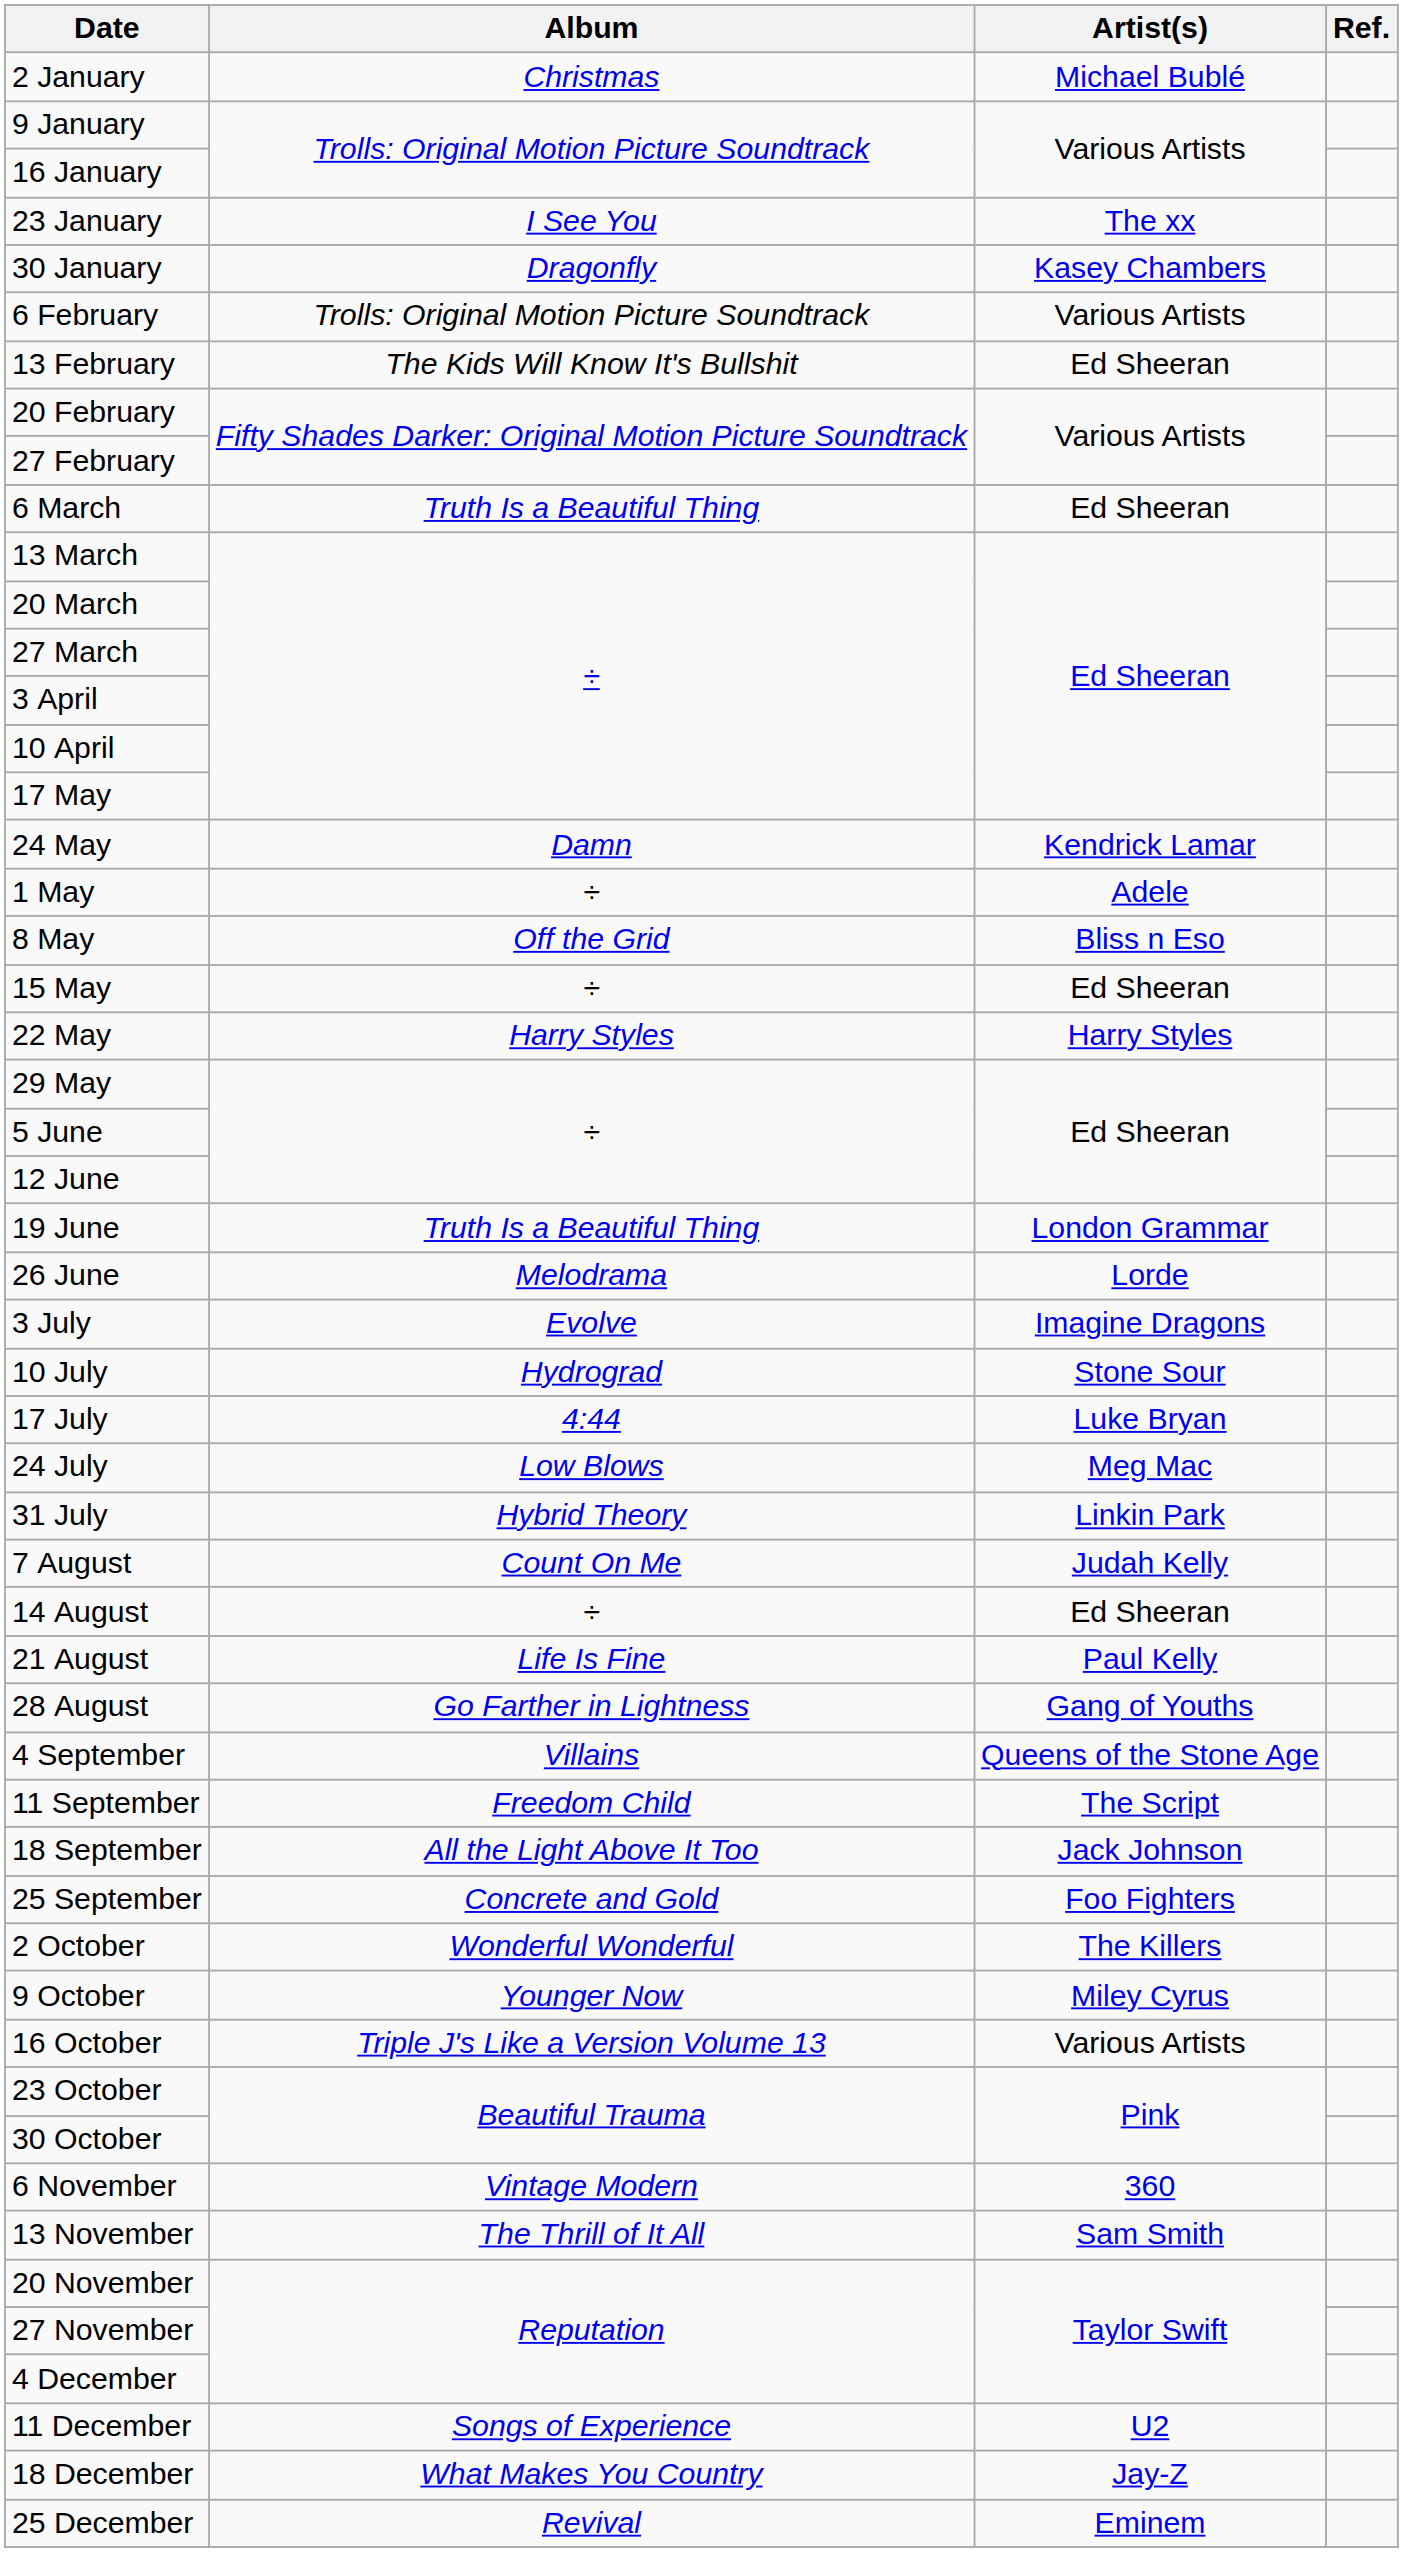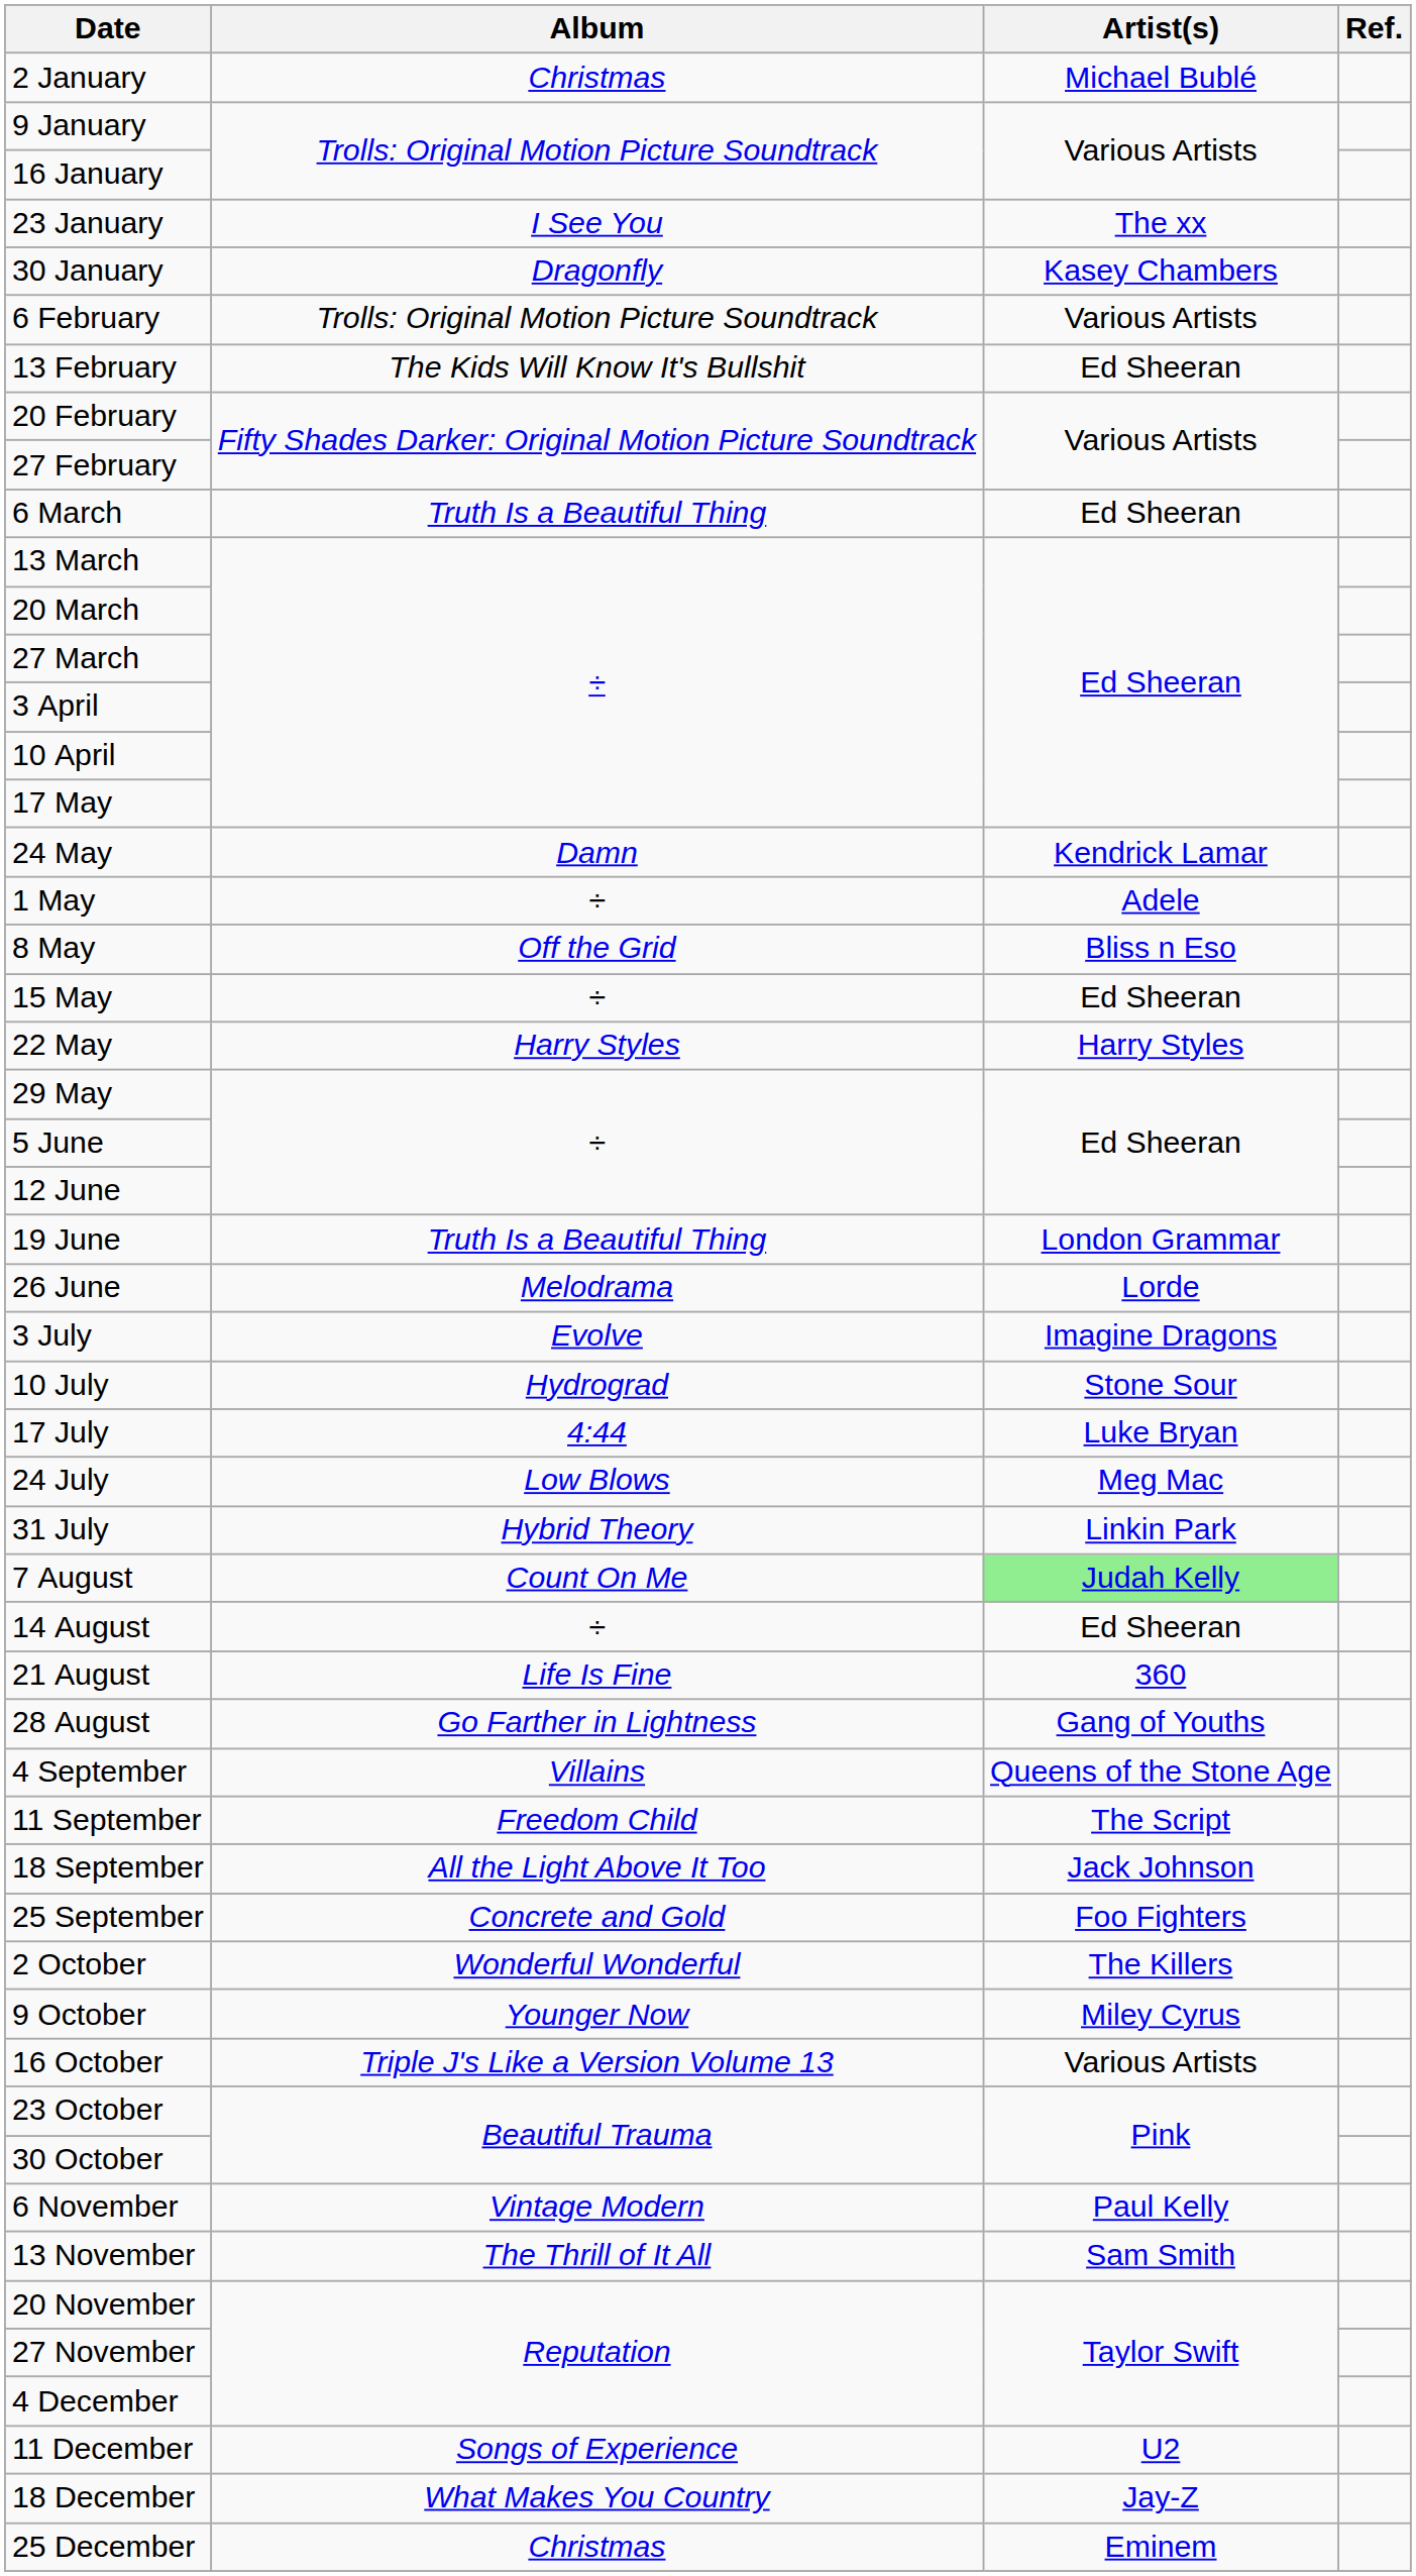 <table class="wikitable">
 <tr>
 <th style="text-align: center;">Date</th>
 <th style="text-align: center;">Album</th>
 <th style="text-align: center;">Artist(s)</th>
 <th style="text-align: center;">Ref.</th>
 </tr>
 <tr>
 <td>2 January</td>
 <td style="text-align: center;"><em><a href='#'>Christmas</a></em></td>
 <td style="text-align: center;"><a href='#'>Michael Bublé</a></td>
 <td style="text-align: center;"></td>
 </tr>
 <tr>
 <td>9 January</td>
 <td rowspan="2" style="text-align: center;"><em><a href='#'>Trolls: Original Motion Picture Soundtrack</a></em></td>
 <td rowspan="2" style="text-align: center;">Various Artists</td>
 <td style="text-align: center;"></td>
 </tr>
 <tr>
 <td>16 January</td>
 <td style="text-align: center;"></td>
 </tr>
 <tr>
 <td>23 January</td>
 <td style="text-align: center;"><em><a href='#'>I See You</a></em></td>
 <td style="text-align: center;"><a href='#'>The xx</a></td>
 <td style="text-align: center;"></td>
 </tr>
 <tr>
 <td>30 January</td>
 <td style="text-align: center;"><em><a href='#'>Dragonfly</a></em></td>
 <td style="text-align: center;"><a href='#'>Kasey Chambers</a></td>
 <td style="text-align: center;"></td>
 </tr>
 <tr>
 <td>6 February</td>
 <td style="text-align: center;"><em>Trolls: Original Motion Picture Soundtrack</em></td>
 <td style="text-align: center;">Various Artists</td>
 <td style="text-align: center;"></td>
 </tr>
 <tr>
 <td>13 February</td>
 <td style="text-align: center;"><em>The Kids Will Know It's Bullshit</em></td>
 <td style="text-align: center;">Ed Sheeran</td>
 <td style="text-align: center;"></td>
 </tr>
 <tr>
 <td>20 February</td>
 <td style="text-align: center;" rowspan="2"><em><a href='#'>Fifty Shades Darker: Original Motion Picture Soundtrack</a></em></td>
 <td style="text-align: center;" rowspan="2">Various Artists</td>
 <td style="text-align: center;"></td>
 </tr>
 <tr>
 <td>27 February</td>
 <td style="text-align: center;"></td>
 </tr>
 <tr>
 <td>6 March</td>
 <td style="text-align: center;"><em><a href='#'>Truth Is a Beautiful Thing</a></em></td>
 <td style="text-align: center;">Ed Sheeran</td>
 <td style="text-align: center;"></td>
 </tr>
 <tr>
 <td>13 March</td>
 <td style="text-align: center;" rowspan="6"><em><a href='#'>÷</a></em></td>
 <td style="text-align: center;" rowspan="6"><a href='#'>Ed Sheeran</a></td>
 <td style="text-align: center;"></td>
 </tr>
 <tr>
 <td>20 March</td>
 <td style="text-align: center;"></td>
 </tr>
 <tr>
 <td>27 March</td>
 <td style="text-align: center;"></td>
 </tr>
 <tr>
 <td>3 April</td>
 <td style="text-align: center;"></td>
 </tr>
 <tr>
 <td>10 April</td>
 <td style="text-align: center;"></td>
 </tr>
 <tr>
 <td>17 May</td>
 <td style="text-align: center;"></td>
 </tr>
 <tr>
 <td>24 May</td>
 <td style="text-align: center;"><em><a href='#'>Damn</a></em></td>
 <td style="text-align: center;"><a href='#'>Kendrick Lamar</a></td>
 <td style="text-align: center;"></td>
 </tr>
 <tr>
 <td>1 May</td>
 <td style="text-align: center;"><em>÷</em></td>
 <td style="text-align: center;"><a href='#'>Adele</a></td>
 <td style="text-align: center;"></td>
 </tr>
 <tr>
 <td>8 May</td>
 <td style="text-align: center;"><em><a href='#'>Off the Grid</a></em></td>
 <td style="text-align: center;"><a href='#'>Bliss n Eso</a></td>
 <td style="text-align: center;"></td>
 </tr>
 <tr>
 <td>15 May</td>
 <td style="text-align: center;"><em>÷</em></td>
 <td style="text-align: center;">Ed Sheeran</td>
 <td style="text-align: center;"></td>
 </tr>
 <tr>
 <td>22 May</td>
 <td style="text-align: center;"><em><a href='#'>Harry Styles</a></em></td>
 <td style="text-align: center;"><a href='#'>Harry Styles</a></td>
 <td style="text-align: center;"></td>
 </tr>
 <tr>
 <td>29 May</td>
 <td style="text-align: center;" rowspan="3"><em>÷</em></td>
 <td style="text-align: center;" rowspan="3">Ed Sheeran</td>
 <td style="text-align: center;"></td>
 </tr>
 <tr>
 <td>5 June</td>
 <td style="text-align: center;"></td>
 </tr>
 <tr>
 <td>12 June</td>
 <td style="text-align: center;"></td>
 </tr>
 <tr>
 <td>19 June</td>
 <td style="text-align: center;"><em><a href='#'>Truth Is a Beautiful Thing</a></em></td>
 <td style="text-align: center;"><a href='#'>London Grammar</a></td>
 <td style="text-align: center;"></td>
 </tr>
 <tr>
 <td>26 June</td>
 <td style="text-align: center;"><em><a href='#'>Melodrama</a></em></td>
 <td style="text-align: center;"><a href='#'>Lorde</a></td>
 <td style="text-align: center;"></td>
 </tr>
 <tr>
 <td>3 July</td>
 <td style="text-align: center;"><em><a href='#'>Evolve</a></em></td>
 <td style="text-align: center;"><a href='#'>Imagine Dragons</a></td>
 <td style="text-align: center;"></td>
 </tr>
 <tr>
 <td>10 July</td>
 <td style="text-align: center;"><em><a href='#'>Hydrograd</a></em></td>
 <td style="text-align: center;"><a href='#'>Stone Sour</a></td>
 <td style="text-align: center;"></td>
 </tr>
 <tr>
 <td>17 July</td>
 <td style="text-align: center;"><em><a href='#'>4:44</a></em></td>
 <td style="text-align: center;"><a href='#'>Luke Bryan</a></td>
 <td style="text-align: center;"></td>
 </tr>
 <tr>
 <td>24 July</td>
 <td style="text-align: center;"><em><a href='#'>Low Blows</a></em></td>
 <td style="text-align: center;"><a href='#'>Meg Mac</a></td>
 <td style="text-align: center;"></td>
 </tr>
 <tr>
 <td>31 July</td>
 <td style="text-align: center;"><em><a href='#'>Hybrid Theory</a></em></td>
 <td style="text-align: center;"><a href='#'>Linkin Park</a></td>
 <td style="text-align: center;"></td>
 </tr>
 <tr>
 <td>7 August</td>
 <td style="text-align: center;"><em><a href='#'>Count On Me</a></em></td>
-<td style="text-align: center;"><a href='#'>Judah Kelly</a></td>
+<td style="background: lightgreen; text-align: center;"><a href='#'>Judah Kelly</a></td>
 <td style="text-align: center;"></td>
 </tr>
 <tr>
 <td>14 August</td>
 <td style="text-align: center;"><em>÷</em></td>
 <td style="text-align: center;">Ed Sheeran</td>
 <td style="text-align: center;"></td>
 </tr>
 <tr>
 <td>21 August</td>
 <td style="text-align: center;"><em><a href='#'>Life Is Fine</a></em></td>
-<td style="text-align: center;"><a href='#'>Paul Kelly</a></td>
+<td style="text-align: center;"><a href='#'>360</a></td>
 <td style="text-align: center;"></td>
 </tr>
 <tr>
 <td>28 August</td>
 <td style="text-align: center;"><em><a href='#'>Go Farther in Lightness</a></em></td>
 <td style="text-align: center;"><a href='#'>Gang of Youths</a></td>
 <td style="text-align: center;"></td>
 </tr>
 <tr>
 <td>4 September</td>
 <td style="text-align: center;"><em><a href='#'>Villains</a></em></td>
 <td style="text-align: center;"><a href='#'>Queens of the Stone Age</a></td>
 <td style="text-align: center;"></td>
 </tr>
 <tr>
 <td>11 September</td>
 <td style="text-align: center;"><em><a href='#'>Freedom Child</a></em></td>
 <td style="text-align: center;"><a href='#'>The Script</a></td>
 <td style="text-align: center;"></td>
 </tr>
 <tr>
 <td>18 September</td>
 <td style="text-align: center;"><em><a href='#'>All the Light Above It Too</a></em></td>
 <td style="text-align: center;"><a href='#'>Jack Johnson</a></td>
 <td style="text-align: center;"></td>
 </tr>
 <tr>
 <td>25 September</td>
 <td style="text-align: center;"><em><a href='#'>Concrete and Gold</a></em></td>
 <td style="text-align: center;"><a href='#'>Foo Fighters</a></td>
 <td style="text-align: center;"></td>
 </tr>
 <tr>
 <td>2 October</td>
 <td style="text-align: center;"><em><a href='#'>Wonderful Wonderful</a></em></td>
 <td style="text-align: center;"><a href='#'>The Killers</a></td>
 <td style="text-align: center;"></td>
 </tr>
 <tr>
 <td>9 October</td>
 <td style="text-align: center;"><em><a href='#'>Younger Now</a></em></td>
 <td style="text-align: center;"><a href='#'>Miley Cyrus</a></td>
 <td style="text-align: center;"></td>
 </tr>
 <tr>
 <td>16 October</td>
 <td style="text-align: center;"><em><a href='#'>Triple J's Like a Version Volume 13</a></em></td>
 <td style="text-align: center;">Various Artists</td>
 <td style="text-align: center;"></td>
 </tr>
 <tr>
 <td>23 October</td>
 <td style="text-align: center;" rowspan="2"><em><a href='#'>Beautiful Trauma</a></em></td>
 <td style="text-align: center;" rowspan="2"><a href='#'>Pink</a></td>
 <td style="text-align: center;"></td>
 </tr>
 <tr>
 <td>30 October</td>
 <td style="text-align: center;"></td>
 </tr>
 <tr>
 <td>6 November</td>
 <td style="text-align: center;"><em><a href='#'>Vintage Modern</a></em></td>
-<td style="text-align: center;"><a href='#'>360</a></td>
+<td style="text-align: center;"><a href='#'>Paul Kelly</a></td>
 <td style="text-align: center;"></td>
 </tr>
 <tr>
 <td>13 November</td>
 <td style="text-align: center;"><em><a href='#'>The Thrill of It All</a></em></td>
 <td style="text-align: center;"><a href='#'>Sam Smith</a></td>
 <td style="text-align: center;"></td>
 </tr>
 <tr>
 <td>20 November</td>
 <td style="text-align: center;" rowspan="3"><em><a href='#'>Reputation</a></em></td>
 <td style="text-align: center;" rowspan="3"><a href='#'>Taylor Swift</a></td>
 <td style="text-align: center;"></td>
 </tr>
 <tr>
 <td>27 November</td>
 <td style="text-align: center;"></td>
 </tr>
 <tr>
 <td>4 December</td>
 <td style="text-align: center;"></td>
 </tr>
 <tr>
 <td>11 December</td>
 <td style="text-align: center;"><em><a href='#'>Songs of Experience</a></em></td>
 <td style="text-align: center;"><a href='#'>U2</a></td>
 <td style="text-align: center;"></td>
 </tr>
 <tr>
 <td>18 December</td>
 <td style="text-align: center;"><em><a href='#'>What Makes You Country</a></em></td>
 <td style="text-align: center;"><a href='#'>Jay-Z</a></td>
 <td style="text-align: center;"></td>
 </tr>
 <tr>
 <td>25 December</td>
-<td style="text-align: center;"><em><a href='#'>Revival</a></em></td>
+<td style="text-align: center;"><em><a href='#'>Christmas</a></em></td>
 <td style="text-align: center;"><a href='#'>Eminem</a></td>
 <td style="text-align: center;"></td>
 </tr>
 </table>
